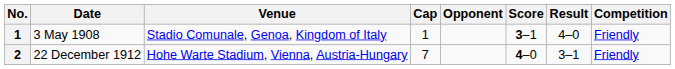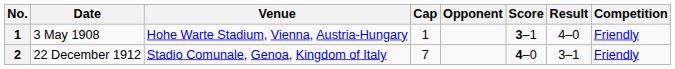 <table class="wikitable sortable plainrowheaders">
 <tr>
 <th scope=col>No.</th>
 <th scope=col>Date</th>
 <th scope=col>Venue</th>
 <th scope=col>Cap</th>
 <th scope=col>Opponent</th>
 <th scope=col>Score</th>
 <th scope=col>Result</th>
 <th scope=col>Competition</th>
 </tr>
 <tr>
 <th scope=row style=text-align:center>1</th>
 <td>3 May 1908</td>
-<td><a href='#'>Stadio Comunale</a>, <a href='#'>Genoa</a>, <a href='#'>Kingdom of Italy</a></td>
+<td><a href='#'>Hohe Warte Stadium</a>, <a href='#'>Vienna</a>, <a href='#'>Austria-Hungary</a></td>
 <td align=center>1</td>
 <td></td>
 <td align=center><strong>3</strong>–1</td>
 <td align=center>4–0</td>
 <td><a href='#'>Friendly</a></td>
 </tr>
 <tr>
 <th scope=row style=text-align:center>2</th>
 <td>22 December 1912</td>
-<td><a href='#'>Hohe Warte Stadium</a>, <a href='#'>Vienna</a>, <a href='#'>Austria-Hungary</a></td>
+<td><a href='#'>Stadio Comunale</a>, <a href='#'>Genoa</a>, <a href='#'>Kingdom of Italy</a></td>
 <td align=center>7</td>
 <td></td>
 <td align=center><strong>4</strong>–0</td>
 <td align=center>3–1</td>
 <td><a href='#'>Friendly</a></td>
 </tr>
 </table>
